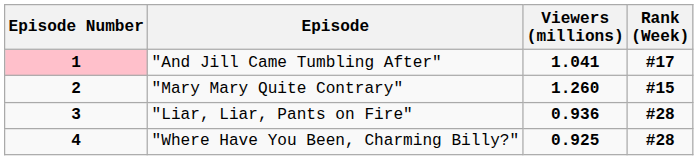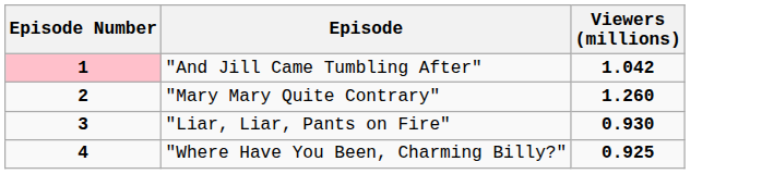 <table class="wikitable plainrowheaders sortable" style="text-align:center">
 <tr>
 <th>Episode Number</th>
 <th>Episode</th>
 <th>Viewers<br>(millions)</th>
-<th>Rank<br>(Week)</th>
 </tr>
 <tr>
 <td style="background: pink;"><strong>1</strong></td>
 <td align="left">"And Jill Came Tumbling After"</td>
-<td><strong>1.041</strong></td>
-<td><strong>#17</strong></td>
+<td><strong>1.042</strong></td>
 </tr>
 <tr>
 <td><strong>2</strong></td>
 <td align="left">"Mary Mary Quite Contrary"</td>
 <td><strong>1.260</strong></td>
-<td><strong>#15</strong></td>
 </tr>
 <tr>
 <td><strong>3</strong></td>
 <td align="left">"Liar, Liar, Pants on Fire"</td>
-<td><strong>0.936</strong></td>
-<td><strong>#28</strong></td>
+<td><strong>0.930</strong></td>
 </tr>
 <tr>
 <td><strong>4</strong></td>
 <td align="left">"Where Have You Been, Charming Billy?"</td>
 <td><strong>0.925</strong></td>
-<td><strong>#28</strong></td>
 </tr>
 </table>
